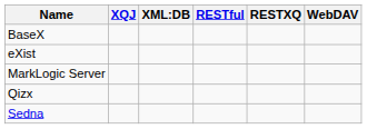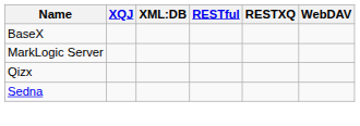 <table class="wikitable sortable">
 <tr>
 <th>Name</th>
 <th><a href='#'>XQJ</a></th>
 <th>XML:DB</th>
 <th><a href='#'>RESTful</a></th>
 <th>RESTXQ</th>
 <th>WebDAV</th>
 </tr>
 <tr>
 <td>BaseX</td>
-<td></td>
-<td></td>
-<td></td>
-<td></td>
-<td></td>
-</tr>
-<tr>
-<td>eXist</td>
 <td></td>
 <td></td>
 <td></td>
 <td></td>
 <td></td>
 </tr>
 <tr>
 <td>MarkLogic Server</td>
 <td></td>
 <td></td>
 <td></td>
 <td></td>
 <td></td>
 </tr>
 <tr>
 <td>Qizx</td>
 <td></td>
 <td></td>
 <td></td>
 <td></td>
 <td></td>
 </tr>
 <tr>
 <td><a href='#'>Sedna</a></td>
 <td></td>
 <td></td>
 <td></td>
 <td></td>
 <td></td>
 </tr>
 </table>
